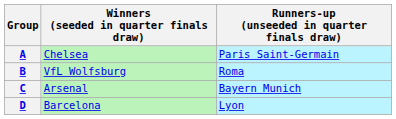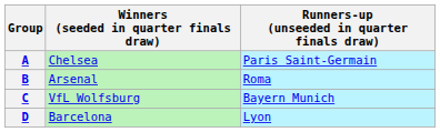 <table class="wikitable">
 <tr>
 <th>Group</th>
 <th width=210>Winners<br>(seeded in quarter finals draw)</th>
 <th width=210>Runners-up<br>(unseeded in quarter finals draw)</th>
 </tr>
 <tr>
 <th><a href='#'>A</a></th>
 <td bgcolor=#BBF3BB> <a href='#'>Chelsea</a></td>
 <td bgcolor=#BBF3FF> <a href='#'>Paris Saint-Germain</a></td>
 </tr>
 <tr>
 <th><a href='#'>B</a></th>
-<td bgcolor=#BBF3BB> <a href='#'>VfL Wolfsburg</a></td>
+<td bgcolor=#BBF3BB> <a href='#'>Arsenal</a></td>
 <td bgcolor=#BBF3FF> <a href='#'>Roma</a></td>
 </tr>
 <tr>
 <th><a href='#'>C</a></th>
-<td bgcolor=#BBF3BB> <a href='#'>Arsenal</a></td>
+<td bgcolor=#BBF3BB> <a href='#'>VfL Wolfsburg</a></td>
 <td bgcolor=#BBF3FF> <a href='#'>Bayern Munich</a></td>
 </tr>
 <tr>
 <th><a href='#'>D</a></th>
 <td bgcolor=#BBF3BB> <a href='#'>Barcelona</a></td>
 <td bgcolor=#BBF3FF> <a href='#'>Lyon</a></td>
 </tr>
 </table>
